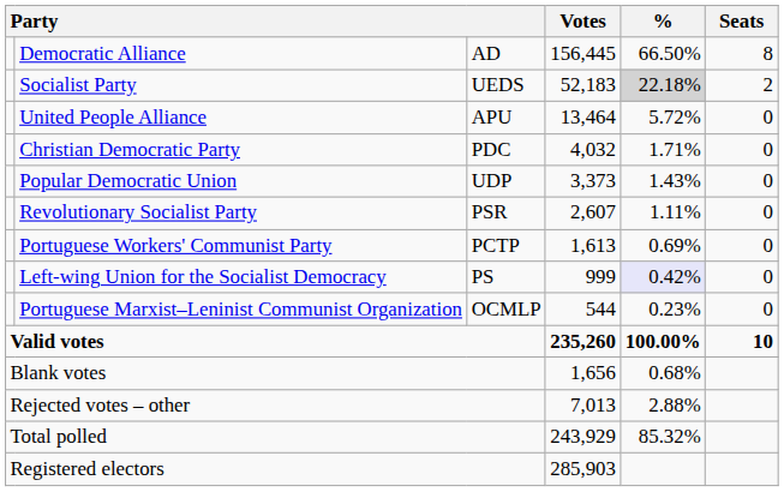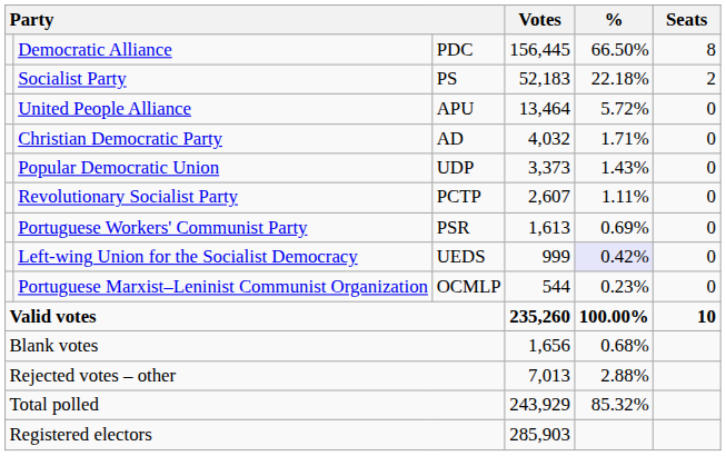 <table class="wikitable" border="1" style="text-align:right;">
 <tr>
 <th style="text-align:left;" colspan=3>Party</th>
 <th align=center width="50">Votes</th>
 <th align=center width="50">%</th>
 <th align=center width="50">Seats</th>
 </tr>
 <tr>
 <td></td>
 <td align=left><a href='#'>Democratic Alliance</a></td>
-<td align=left>AD</td>
+<td align=left>PDC</td>
 <td>156,445</td>
 <td>66.50%</td>
 <td>8</td>
 </tr>
 <tr>
 <td></td>
 <td align=left><a href='#'>Socialist Party</a></td>
-<td align=left>UEDS</td>
+<td align=left>PS</td>
 <td>52,183</td>
-<td style="background: lightgrey;">22.18%</td>
+<td>22.18%</td>
 <td>2</td>
 </tr>
 <tr>
 <td></td>
 <td align=left><a href='#'>United People Alliance</a></td>
 <td align=left>APU</td>
 <td>13,464</td>
 <td>5.72%</td>
 <td>0</td>
 </tr>
 <tr>
 <td></td>
 <td align=left style="white-space: nowrap;"><a href='#'>Christian Democratic Party</a></td>
-<td align=left>PDC</td>
+<td align=left>AD</td>
 <td>4,032</td>
 <td>1.71%</td>
 <td>0</td>
 </tr>
 <tr>
 <td></td>
 <td align=left><a href='#'>Popular Democratic Union</a></td>
 <td align=left>UDP</td>
 <td>3,373</td>
 <td>1.43%</td>
 <td>0</td>
 </tr>
 <tr>
 <td></td>
 <td align=left><a href='#'>Revolutionary Socialist Party</a></td>
-<td align=left>PSR</td>
+<td align=left>PCTP</td>
 <td>2,607</td>
 <td>1.11%</td>
 <td>0</td>
 </tr>
 <tr>
 <td></td>
 <td align=left><a href='#'>Portuguese Workers' Communist Party</a></td>
-<td align=left>PCTP</td>
+<td align=left>PSR</td>
 <td>1,613</td>
 <td>0.69%</td>
 <td>0</td>
 </tr>
 <tr>
 <td></td>
 <td align=left><a href='#'>Left-wing Union for the Socialist Democracy</a></td>
-<td align=left>PS</td>
+<td align=left>UEDS</td>
 <td>999</td>
 <td style="background: lavender;">0.42%</td>
 <td>0</td>
 </tr>
 <tr>
 <td></td>
 <td align=left><a href='#'>Portuguese Marxist–Leninist Communist Organization</a></td>
 <td align=left>OCMLP</td>
 <td>544</td>
 <td>0.23%</td>
 <td>0</td>
 </tr>
 <tr style="font-weight:bold">
 <td align=left colspan=3>Valid votes</td>
 <td>235,260</td>
 <td>100.00%</td>
 <td>10</td>
 </tr>
 <tr>
 <td align=left colspan=3>Blank votes</td>
 <td>1,656</td>
 <td>0.68%</td>
 <td></td>
 </tr>
 <tr>
 <td align=left colspan=3>Rejected votes – other</td>
 <td>7,013</td>
 <td>2.88%</td>
 <td></td>
 </tr>
 <tr>
 <td align=left colspan=3>Total polled</td>
 <td>243,929</td>
 <td>85.32%</td>
 <td></td>
 </tr>
 <tr>
 <td align=left colspan=3>Registered electors</td>
 <td>285,903</td>
 <td></td>
 <td></td>
 </tr>
 </table>
